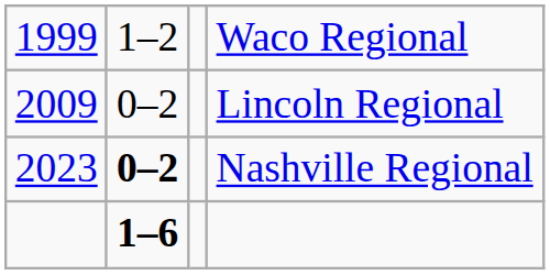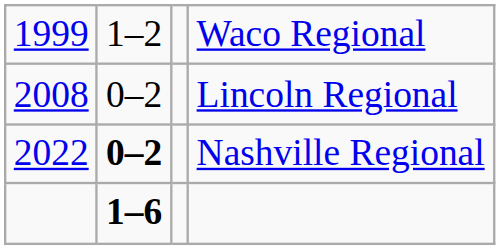 <table class="wikitable">
 <tr>
 <td><a href='#'>1999</a></td>
 <td>1–2</td>
 <td></td>
 <td><a href='#'>Waco Regional</a></td>
 </tr>
 <tr>
-<td><a href='#'>2009</a></td>
+<td><a href='#'>2008</a></td>
 <td>0–2</td>
 <td></td>
 <td><a href='#'>Lincoln Regional</a></td>
 </tr>
 <tr>
-<td><a href='#'>2023</a></td>
+<td><a href='#'>2022</a></td>
 <td><strong>0–2</strong></td>
 <td></td>
 <td><a href='#'>Nashville Regional</a></td>
 </tr>
 <tr>
 <td></td>
 <td><strong>1–6</strong></td>
 <td><strong></strong></td>
 <td></td>
 </tr>
 </table>
